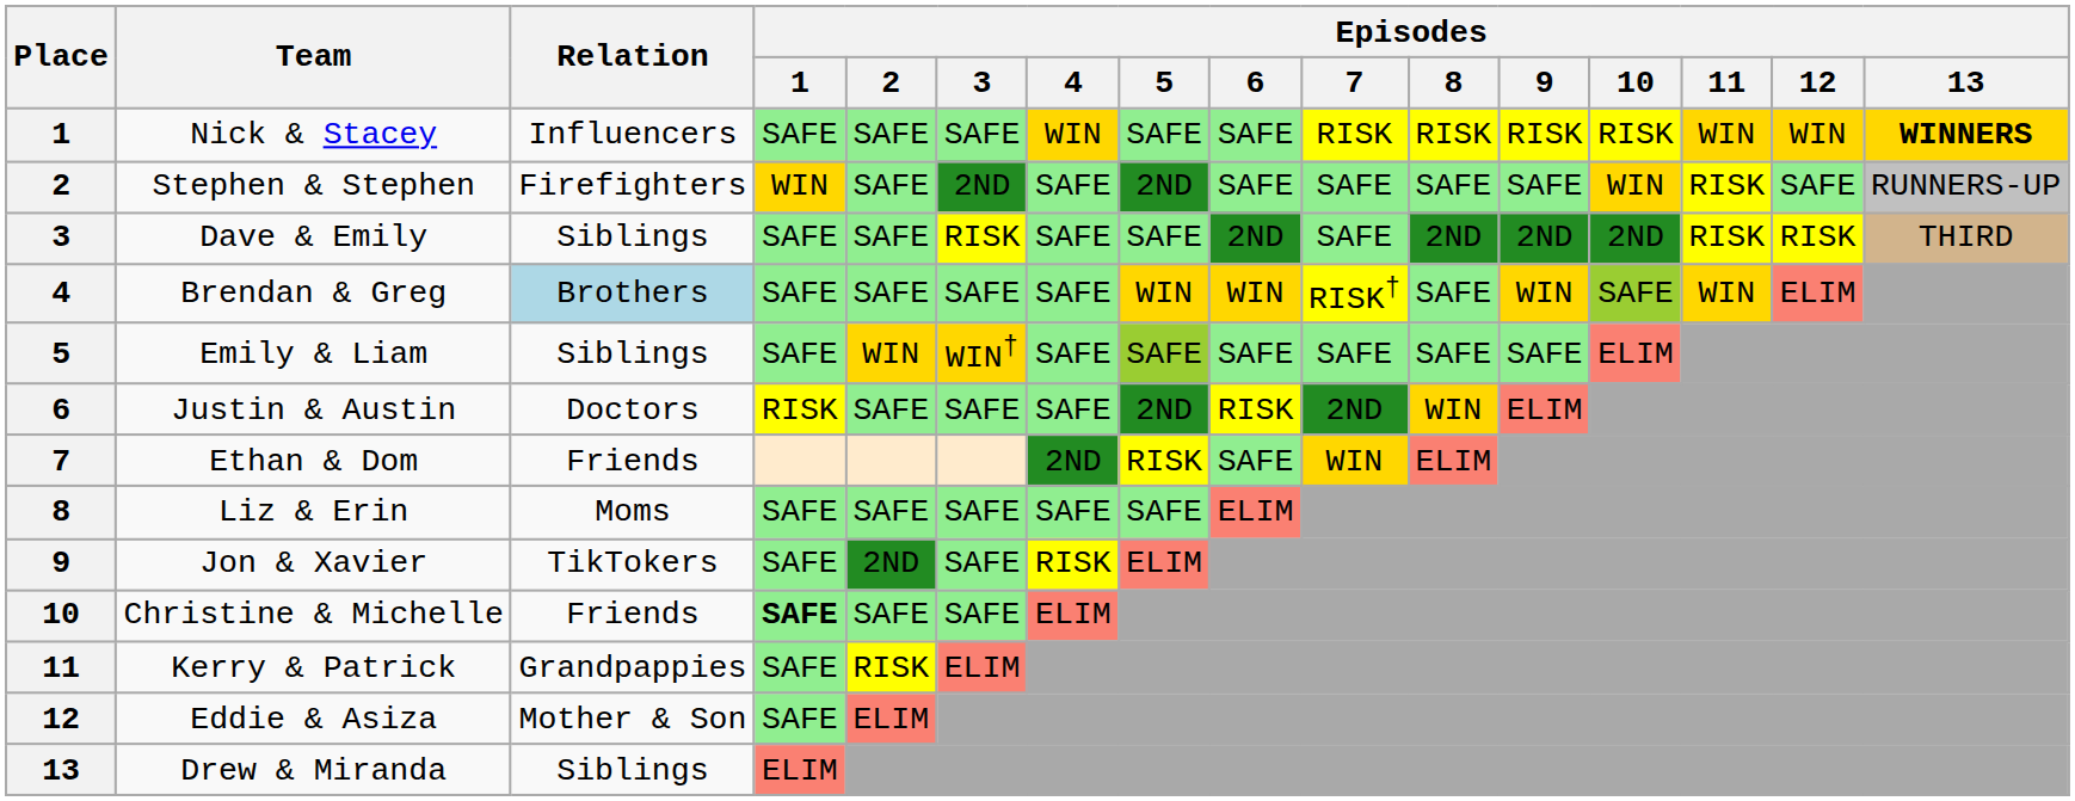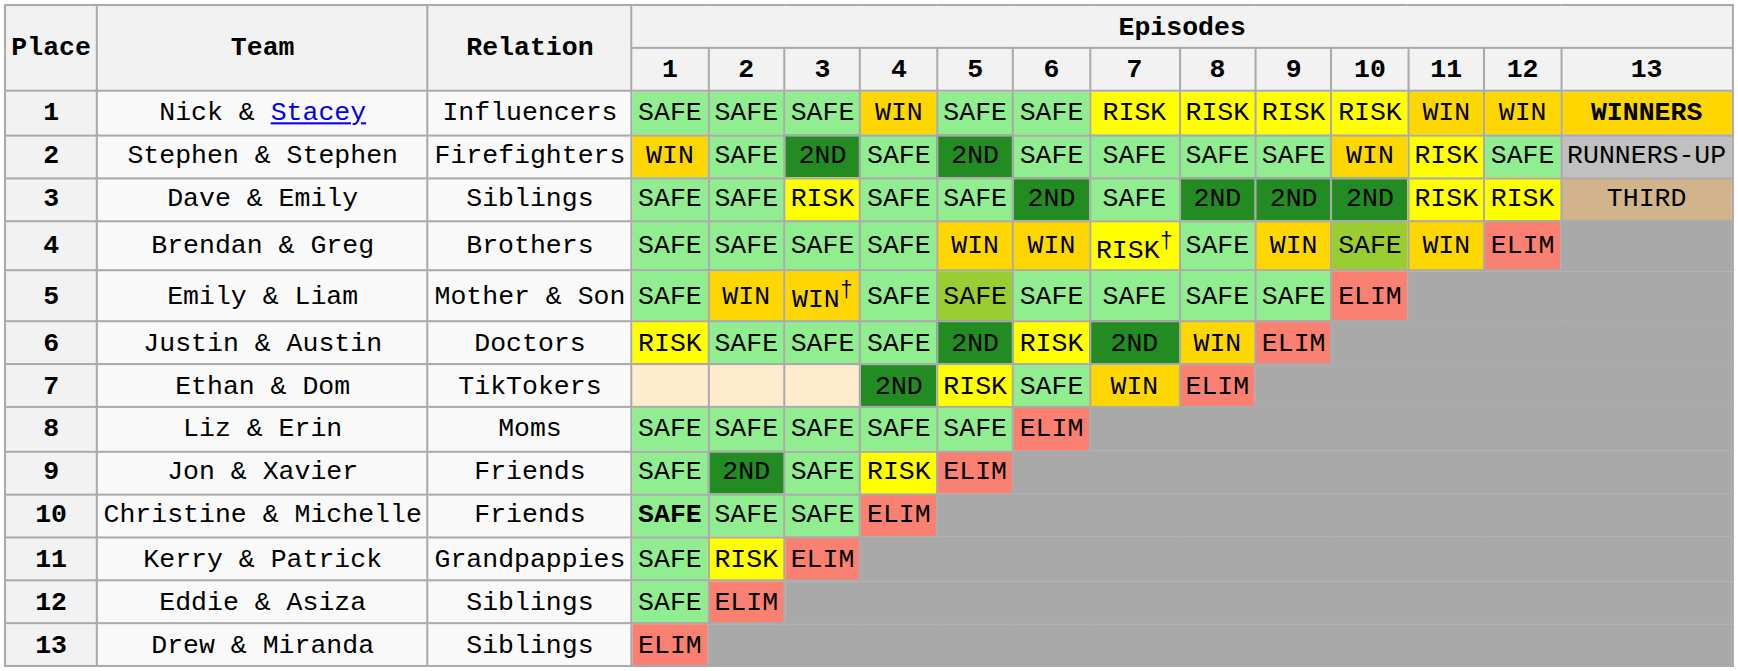 <table class="wikitable" style="text-align: center;">
 <tr>
 <th scope="col" rowspan="2">Place</th>
 <th scope="col" rowspan="2">Team</th>
 <th scope="col" rowspan="2">Relation</th>
 <th colspan="13">Episodes</th>
 </tr>
 <tr>
 <th>1</th>
 <th>2</th>
 <th>3</th>
 <th>4</th>
 <th>5</th>
 <th>6</th>
 <th>7</th>
 <th>8</th>
 <th>9</th>
 <th>10</th>
 <th>11</th>
 <th>12</th>
 <th>13</th>
 </tr>
 <tr>
 <th scope="row">1</th>
 <td>Nick & <a href='#'>Stacey</a></td>
 <td>Influencers</td>
 <td style="background:lightgreen;">SAFE</td>
 <td style="background:lightgreen;">SAFE</td>
 <td style="background:lightgreen;">SAFE</td>
 <td style="background:gold;">WIN</td>
 <td style="background:lightgreen;">SAFE</td>
 <td style="background:lightgreen;">SAFE</td>
 <td style="background:yellow;">RISK</td>
 <td style="background:yellow;">RISK</td>
 <td style="background:yellow;">RISK</td>
 <td style="background:yellow;">RISK</td>
 <td style="background:gold;">WIN</td>
 <td style="background:gold;">WIN</td>
 <td style="background:gold;"><strong>WINNERS</strong></td>
 </tr>
 <tr>
 <th scope="row">2</th>
 <td>Stephen & Stephen</td>
 <td>Firefighters</td>
 <td style="background:gold;">WIN</td>
 <td style="background:lightgreen;">SAFE</td>
 <td style="background:forestgreen;">2ND</td>
 <td style="background:lightgreen;">SAFE</td>
 <td style="background:forestgreen;">2ND</td>
 <td style="background:lightgreen;">SAFE</td>
 <td style="background:lightgreen;">SAFE</td>
 <td style="background:lightgreen;">SAFE</td>
 <td style="background:lightgreen;">SAFE</td>
 <td style="background:gold;">WIN</td>
 <td style="background:yellow;">RISK</td>
 <td style="background:lightgreen;">SAFE</td>
 <td style="background:silver;">RUNNERS-UP</td>
 </tr>
 <tr>
 <th scope="row">3</th>
 <td>Dave & Emily</td>
 <td>Siblings</td>
 <td style="background:lightgreen;">SAFE</td>
 <td style="background:lightgreen;">SAFE</td>
 <td style="background:yellow;">RISK</td>
 <td style="background:lightgreen;">SAFE</td>
 <td style="background:lightgreen;">SAFE</td>
 <td style="background:forestgreen;">2ND</td>
 <td style="background:lightgreen;">SAFE</td>
 <td style="background:forestgreen;">2ND</td>
 <td style="background:forestgreen;">2ND</td>
 <td style="background:forestgreen;">2ND</td>
 <td style="background:yellow;">RISK</td>
 <td style="background:yellow;">RISK</td>
 <td style="background:tan;">THIRD</td>
 </tr>
 <tr>
 <th scope="row">4</th>
 <td>Brendan & Greg</td>
-<td style="background: lightblue;">Brothers</td>
+<td>Brothers</td>
 <td style="background:lightgreen;">SAFE</td>
 <td style="background:lightgreen;">SAFE</td>
 <td style="background:lightgreen;">SAFE</td>
 <td style="background:lightgreen;">SAFE</td>
 <td style="background:gold;">WIN</td>
 <td style="background:gold;">WIN</td>
 <td style="background:yellow;">RISK<sup>†</sup></td>
 <td style="background:lightgreen;">SAFE</td>
 <td style="background:gold;">WIN</td>
 <td style="background:yellowgreen;">SAFE</td>
 <td style="background:gold;">WIN</td>
 <td style="background:salmon;">ELIM</td>
 <td style="background:darkgrey;" colspan="1"></td>
 </tr>
 <tr>
 <th scope="row">5</th>
 <td>Emily & Liam</td>
-<td>Siblings</td>
+<td>Mother & Son</td>
 <td style="background:lightgreen;">SAFE</td>
 <td style="background:gold;">WIN</td>
 <td style="background:gold;">WIN<sup>†</sup></td>
 <td style="background:lightgreen;">SAFE</td>
 <td style="background:yellowgreen;">SAFE</td>
 <td style="background:lightgreen;">SAFE</td>
 <td style="background:lightgreen;">SAFE</td>
 <td style="background:lightgreen;">SAFE</td>
 <td style="background:lightgreen;">SAFE</td>
 <td style="background:salmon;">ELIM</td>
 <td style="background:darkgrey;" colspan="3"></td>
 </tr>
 <tr>
 <th scope="row">6</th>
 <td>Justin & Austin</td>
 <td>Doctors</td>
 <td style="background:yellow;">RISK</td>
 <td style="background:lightgreen;">SAFE</td>
 <td style="background:lightgreen;">SAFE</td>
 <td style="background:lightgreen;">SAFE</td>
 <td style="background:forestgreen;">2ND</td>
 <td style="background:yellow;">RISK</td>
 <td style="background:forestgreen;">2ND</td>
 <td style="background:gold;">WIN</td>
 <td style="background:salmon;">ELIM</td>
 <td style="background:darkgrey;" colspan="4"></td>
 </tr>
 <tr>
 <th scope="row">7</th>
 <td>Ethan & Dom</td>
-<td>Friends</td>
+<td scope="row">TikTokers</td>
 <td bgcolor=#FFEBCD></td>
 <td bgcolor=#FFEBCD></td>
 <td bgcolor=#FFEBCD></td>
 <td style="background:forestgreen;">2ND</td>
 <td style="background:yellow;">RISK</td>
 <td style="background:lightgreen;">SAFE</td>
 <td style="background:gold;">WIN</td>
 <td style="background:salmon;">ELIM</td>
 <td style="background:darkgrey;" colspan="5"></td>
 </tr>
 <tr>
 <th scope="row">8</th>
 <td>Liz & Erin</td>
 <td>Moms</td>
 <td style="background:lightgreen;">SAFE</td>
 <td style="background:lightgreen;">SAFE</td>
 <td style="background:lightgreen;">SAFE</td>
 <td style="background:lightgreen;">SAFE</td>
 <td style="background:lightgreen;">SAFE</td>
 <td style="background:salmon;">ELIM</td>
 <td style="background:darkgrey;" colspan="7"></td>
 </tr>
 <tr>
 <th scope="row">9</th>
 <td>Jon & Xavier</td>
-<td scope="row">TikTokers</td>
+<td>Friends</td>
 <td style="background:lightgreen;">SAFE</td>
 <td style="background:forestgreen;">2ND</td>
 <td style="background:lightgreen;">SAFE</td>
 <td style="background:yellow;">RISK</td>
 <td style="background:salmon;">ELIM</td>
 <td style="background:darkgrey;" colspan="8"></td>
 </tr>
 <tr>
 <th scope="row">10</th>
 <td>Christine & Michelle</td>
 <td>Friends</td>
 <td style="background:lightgreen;"><strong>SAFE</strong></td>
 <td style="background:lightgreen;">SAFE</td>
 <td style="background:lightgreen;">SAFE</td>
 <td style="background:salmon;">ELIM</td>
 <td style="background:darkgrey;" colspan="9"></td>
 </tr>
 <tr>
 <th scope="row">11</th>
 <td>Kerry & Patrick</td>
 <td>Grandpappies</td>
 <td style="background:lightgreen;">SAFE</td>
 <td style="background:yellow;">RISK</td>
 <td style="background:salmon;">ELIM</td>
 <td style="background:darkgrey;" colspan="10"></td>
 </tr>
 <tr>
 <th scope="row">12</th>
 <td>Eddie & Asiza</td>
-<td>Mother & Son</td>
+<td>Siblings</td>
 <td style="background:lightgreen;">SAFE</td>
 <td style="background:salmon;">ELIM</td>
 <td style="background:darkgrey;" colspan="11"></td>
 </tr>
 <tr>
 <th scope="row">13</th>
 <td>Drew & Miranda</td>
 <td>Siblings</td>
 <td style="background:salmon;">ELIM</td>
 <td style="background:darkgrey;" colspan="12"></td>
 </tr>
 </table>
